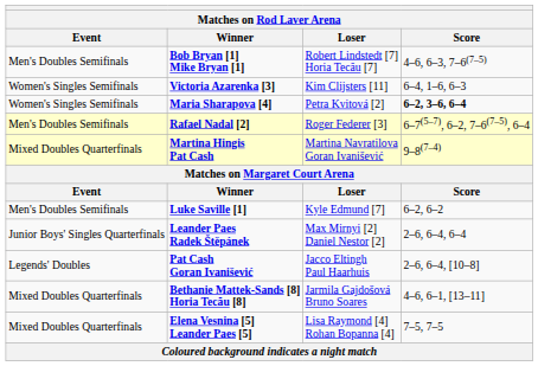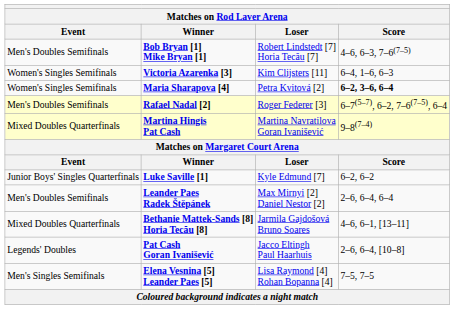 <table class="wikitable collapsible uncollapsed" style="margin:1em auto;">
 <tr>
 <th colspan=4></th>
 </tr>
 <tr>
 <th colspan=4><strong>Matches on <a href='#'>Rod Laver Arena</a></strong></th>
 </tr>
 <tr>
 <th>Event</th>
 <th>Winner</th>
 <th>Loser</th>
 <th>Score</th>
 </tr>
 <tr align=left>
 <td>Men's Doubles Semifinals</td>
 <td><strong> <a href='#'>Bob Bryan</a> [1] <br>  <a href='#'>Mike Bryan</a> [1]</strong></td>
 <td> <a href='#'>Robert Lindstedt</a> [7] <br>  <a href='#'>Horia Tecău</a> [7]</td>
 <td>4–6, 6–3, 7–6<sup>(7–5)</sup></td>
 </tr>
 <tr align=left>
 <td>Women's Singles Semifinals</td>
 <td><strong> <a href='#'>Victoria Azarenka</a> [3]</strong></td>
 <td> <a href='#'>Kim Clijsters</a> [11]</td>
 <td>6–4, 1–6, 6–3</td>
 </tr>
 <tr align=left>
 <td>Women's Singles Semifinals</td>
 <td><strong> <a href='#'>Maria Sharapova</a> [4]</strong></td>
 <td> <a href='#'>Petra Kvitová</a> [2]</td>
 <td><strong>6–2, 3–6, 6–4</strong></td>
 </tr>
 <tr style="text-align:left; background:#ffc;">
 <td>Men's Doubles Semifinals</td>
 <td><strong> <a href='#'>Rafael Nadal</a> [2]</strong></td>
 <td> <a href='#'>Roger Federer</a> [3]</td>
 <td>6–7<sup>(5–7)</sup>, 6–2, 7–6<sup>(7–5)</sup>, 6–4</td>
 </tr>
 <tr style="text-align:left; background:#ffc;">
 <td>Mixed Doubles Quarterfinals</td>
 <td><strong> <a href='#'>Martina Hingis</a> <br>  <a href='#'>Pat Cash</a></strong></td>
 <td> <a href='#'>Martina Navratilova</a> <br>  <a href='#'>Goran Ivanišević</a></td>
 <td>9–8<sup>(7–4)</sup></td>
 </tr>
 <tr>
 <th colspan=4><strong>Matches on <a href='#'>Margaret Court Arena</a></strong></th>
 </tr>
 <tr>
 <th>Event</th>
 <th>Winner</th>
 <th>Loser</th>
 <th>Score</th>
 </tr>
 <tr align=left>
-<td>Men's Doubles Semifinals</td>
+<td>Junior Boys' Singles Quarterfinals</td>
 <td><strong> <a href='#'>Luke Saville</a> [1]</strong></td>
 <td> <a href='#'>Kyle Edmund</a> [7]</td>
 <td>6–2, 6–2</td>
 </tr>
 <tr align=left>
-<td>Junior Boys' Singles Quarterfinals</td>
+<td>Men's Doubles Semifinals</td>
 <td><strong> <a href='#'>Leander Paes</a> <br>  <a href='#'>Radek Štěpánek</a></strong></td>
 <td> <a href='#'>Max Mirnyi</a> [2] <br>  <a href='#'>Daniel Nestor</a> [2]</td>
 <td>2–6, 6–4, 6–4</td>
+</tr>
+<tr align=left>
+<td>Mixed Doubles Quarterfinals</td>
+<td><strong> <a href='#'>Bethanie Mattek-Sands</a> [8] <br>  <a href='#'>Horia Tecău</a> [8]</strong></td>
+<td> <a href='#'>Jarmila Gajdošová</a> <br>  <a href='#'>Bruno Soares</a></td>
+<td>4–6, 6–1, [13–11]</td>
 </tr>
 <tr align=left>
 <td>Legends' Doubles</td>
 <td><strong> <a href='#'>Pat Cash</a> <br>  <a href='#'>Goran Ivanišević</a></strong></td>
 <td> <a href='#'>Jacco Eltingh</a> <br>  <a href='#'>Paul Haarhuis</a></td>
 <td>2–6, 6–4, [10–8]</td>
 </tr>
 <tr align=left>
-<td>Mixed Doubles Quarterfinals</td>
-<td><strong> <a href='#'>Bethanie Mattek-Sands</a> [8] <br>  <a href='#'>Horia Tecău</a> [8]</strong></td>
-<td> <a href='#'>Jarmila Gajdošová</a> <br>  <a href='#'>Bruno Soares</a></td>
-<td>4–6, 6–1, [13–11]</td>
-</tr>
-<tr align=left>
-<td>Mixed Doubles Quarterfinals</td>
+<td>Men's Singles Semifinals</td>
 <td><strong> <a href='#'>Elena Vesnina</a> [5] <br>  <a href='#'>Leander Paes</a> [5]</strong></td>
 <td> <a href='#'>Lisa Raymond</a> [4] <br>  <a href='#'>Rohan Bopanna</a> [4]</td>
 <td>7–5, 7–5</td>
 </tr>
 <tr>
 <th colspan=4><em>Coloured background indicates a night match</em></th>
 </tr>
 </table>
